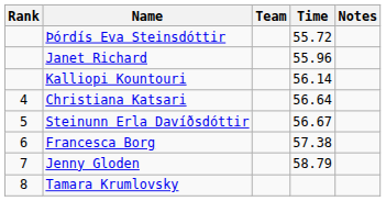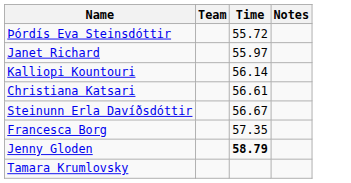 <table class="wikitable sortable" style="text-align:center">
 <tr>
-<th>Rank</th>
 <th>Name</th>
 <th>Team</th>
 <th>Time</th>
 <th>Notes</th>
 </tr>
 <tr>
-<td></td>
 <td align="left"><a href='#'>Þórdís Eva Steinsdóttir</a></td>
 <td align=left></td>
 <td>55.72</td>
 <td></td>
 </tr>
 <tr>
-<td></td>
 <td align="left"><a href='#'>Janet Richard</a></td>
 <td align=left></td>
-<td>55.96</td>
+<td>55.97</td>
 <td></td>
 </tr>
 <tr>
-<td></td>
 <td align="left"><a href='#'>Kalliopi Kountouri</a></td>
 <td align=left></td>
 <td>56.14</td>
 <td></td>
 </tr>
 <tr>
-<td>4</td>
 <td align="left"><a href='#'>Christiana Katsari</a></td>
 <td align=left></td>
-<td>56.64</td>
+<td>56.61</td>
 <td></td>
 </tr>
 <tr>
-<td>5</td>
 <td align="left"><a href='#'>Steinunn Erla Davíðsdóttir</a></td>
 <td align=left></td>
 <td>56.67</td>
 <td></td>
 </tr>
 <tr>
-<td>6</td>
 <td align="left"><a href='#'>Francesca Borg</a></td>
 <td align=left></td>
-<td>57.38</td>
+<td>57.35</td>
 <td></td>
 </tr>
 <tr>
-<td>7</td>
 <td align="left"><a href='#'>Jenny Gloden</a></td>
 <td align=left></td>
-<td>58.79</td>
+<td><strong>58.79</strong></td>
 <td></td>
 </tr>
 <tr>
-<td>8</td>
 <td align="left"><a href='#'>Tamara Krumlovsky</a></td>
 <td align=left></td>
 <td></td>
 <td></td>
 </tr>
 </table>
